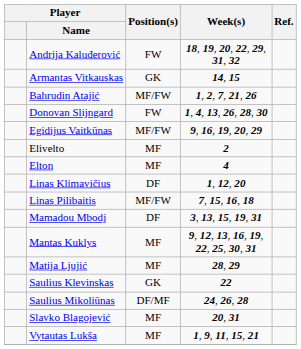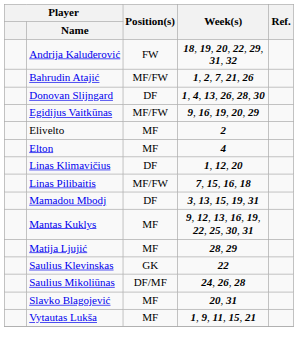 <table class="wikitable sortable">
 <tr>
 <th colspan="2">Player</th>
 <th rowspan="2">Position(s)</th>
 <th rowspan="2" style="width:125px">Week(s)</th>
 <th rowspan="2" class="unsortable">Ref.</th>
 </tr>
 <tr>
 <th style="width:25px"></th>
 <th>Name</th>
 </tr>
 <tr>
 <td align="center"></td>
 <td><a href='#'>Andrija Kaluđerović</a></td>
 <td align="center">FW</td>
 <td align="center"><strong><em>18</em></strong>, <strong><em>19</em></strong>, <strong><em>20</em></strong>, <strong><em>22</em></strong>, <strong><em>29</em></strong>, <strong><em>31</em></strong>, <strong><em>32</em></strong></td>
 <td align="center"></td>
 </tr>
 <tr>
 <td align="center"></td>
-<td><a href='#'>Armantas Vitkauskas</a></td>
-<td align="center">GK</td>
-<td align="center"><strong><em>14</em></strong>, <strong><em>15</em></strong></td>
-<td align="center"></td>
-</tr>
-<tr>
-<td align="center"></td>
 <td><a href='#'>Bahrudin Atajić</a></td>
 <td align="center">MF/FW</td>
 <td align="center"><strong><em>1</em></strong>, <strong><em>2</em></strong>, <strong><em>7</em></strong>, <strong><em>21</em></strong>, <strong><em>26</em></strong></td>
 <td align="center"></td>
 </tr>
 <tr>
 <td align="center"></td>
 <td><a href='#'>Donovan Slijngard</a></td>
-<td align="center">FW</td>
+<td align="center">DF</td>
 <td align="center"><strong><em>1</em></strong>, <strong><em>4</em></strong>, <strong><em>13</em></strong>, <strong><em>26</em></strong>, <strong><em>28</em></strong>, <strong><em>30</em></strong></td>
 <td align="center"></td>
 </tr>
 <tr>
 <td align="center"></td>
 <td><a href='#'>Egidijus Vaitkūnas</a></td>
 <td align="center">MF/FW</td>
 <td align="center"><strong><em>9</em></strong>, <strong><em>16</em></strong>, <strong><em>19</em></strong>, <strong><em>20</em></strong>, <strong><em>29</em></strong></td>
 <td align="center"></td>
 </tr>
 <tr>
 <td align="center"></td>
 <td>Elivelto</td>
 <td align="center">MF</td>
 <td align="center"><strong><em>2</em></strong></td>
 <td align="center"></td>
 </tr>
 <tr>
 <td align="center"></td>
 <td><a href='#'>Elton</a></td>
 <td align="center">MF</td>
 <td align="center"><strong><em>4</em></strong></td>
 <td align="center"></td>
 </tr>
 <tr>
 <td align="center"></td>
 <td><a href='#'>Linas Klimavičius</a></td>
 <td align="center">DF</td>
 <td align="center"><strong><em>1</em></strong>, <strong><em>12</em></strong>, <strong><em>20</em></strong></td>
 <td align="center"></td>
 </tr>
 <tr>
 <td align="center"></td>
 <td><a href='#'>Linas Pilibaitis</a></td>
 <td align="center">MF/FW</td>
 <td align="center"><strong><em>7</em></strong>, <strong><em>15</em></strong>, <strong><em>16</em></strong>, <strong><em>18</em></strong></td>
 <td align="center"></td>
 </tr>
 <tr>
 <td align="center"></td>
 <td><a href='#'>Mamadou Mbodj</a></td>
 <td align="center">DF</td>
 <td align="center"><strong><em>3</em></strong>, <strong><em>13</em></strong>, <strong><em>15</em></strong>, <strong><em>19</em></strong>, <strong><em>31</em></strong></td>
 <td align="center"></td>
 </tr>
 <tr>
 <td align="center"></td>
 <td><a href='#'>Mantas Kuklys</a></td>
 <td align="center">MF</td>
 <td align="center"><strong><em>9</em></strong>, <strong><em>12</em></strong>, <strong><em>13</em></strong>, <strong><em>16</em></strong>, <strong><em>19</em></strong>, <strong><em>22</em></strong>, <strong><em>25</em></strong>, <strong><em>30</em></strong>, <strong><em>31</em></strong></td>
 <td align="center"></td>
 </tr>
 <tr>
 <td align="center"></td>
 <td><a href='#'>Matija Ljujić</a></td>
 <td align="center">MF</td>
 <td align="center"><strong><em>28</em></strong>, <strong><em>29</em></strong></td>
 <td align="center"></td>
 </tr>
 <tr>
 <td align="center"></td>
 <td><a href='#'>Saulius Klevinskas</a></td>
 <td align="center">GK</td>
 <td align="center"><strong><em>22</em></strong></td>
 <td align="center"></td>
 </tr>
 <tr>
 <td align="center"></td>
 <td><a href='#'>Saulius Mikoliūnas</a></td>
 <td align="center">DF/MF</td>
 <td align="center"><strong><em>24</em></strong>, <strong><em>26</em></strong>, <strong><em>28</em></strong></td>
 <td align="center"></td>
 </tr>
 <tr>
 <td align="center"></td>
 <td><a href='#'>Slavko Blagojević</a></td>
 <td align="center">MF</td>
 <td align="center"><strong><em>20</em></strong>, <strong><em>31</em></strong></td>
 <td align="center"></td>
 </tr>
 <tr>
 <td align="center"></td>
 <td><a href='#'>Vytautas Lukša</a></td>
 <td align="center">MF</td>
 <td align="center"><strong><em>1</em></strong>, <strong><em>9</em></strong>, <strong><em>11</em></strong>, <strong><em>15</em></strong>, <strong><em>21</em></strong></td>
 <td align="center"></td>
 </tr>
 <tr>
 </tr>
 </table>
